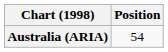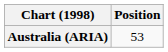 <table class="wikitable plainrowheaders" style="text-align:center">
 <tr>
 <th>Chart (1998)</th>
 <th>Position</th>
 </tr>
 <tr>
 <th scope="row">Australia (ARIA)</th>
-<td>54</td>
+<td>53</td>
 </tr>
 </table>
